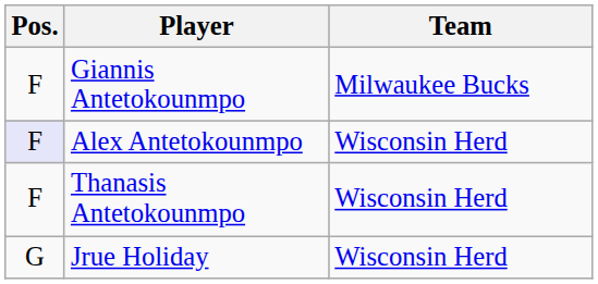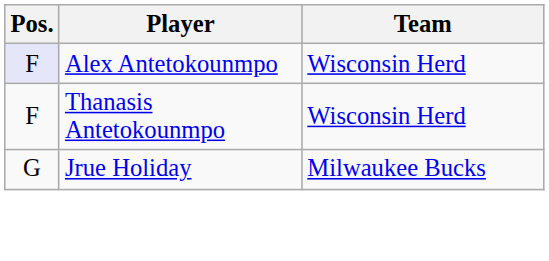 <table class="wikitable">
 <tr>
 <th>Pos.</th>
 <th style="width:150px;">Player</th>
 <th width=150>Team</th>
-</tr>
-<tr>
-<td style="text-align:center;">F</td>
-<td><a href='#'>Giannis Antetokounmpo</a></td>
-<td><a href='#'>Milwaukee Bucks</a></td>
 </tr>
 <tr>
 <td style="background: lavender; text-align:center;">F</td>
 <td><a href='#'>Alex Antetokounmpo</a></td>
 <td><a href='#'>Wisconsin Herd</a></td>
 </tr>
 <tr>
 <td style="text-align:center;">F</td>
 <td><a href='#'>Thanasis Antetokounmpo</a></td>
 <td><a href='#'>Wisconsin Herd</a></td>
 </tr>
 <tr>
 <td style="text-align: center;">G</td>
 <td><a href='#'>Jrue Holiday</a></td>
-<td><a href='#'>Wisconsin Herd</a></td>
+<td><a href='#'>Milwaukee Bucks</a></td>
 </tr>
 </table>
